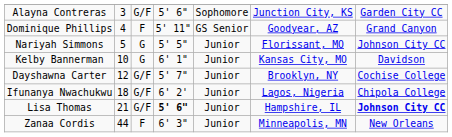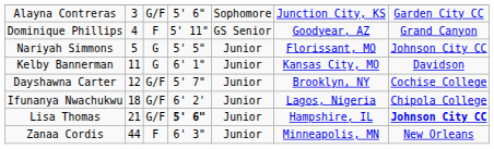 <table class="wikitable sortable" style="text-align: center">
 <tr align=center>
 </tr>
 <tr>
 <td>Alayna Contreras</td>
 <td>3</td>
 <td>G/F</td>
 <td>5' 6"</td>
 <td>Sophomore</td>
 <td><a href='#'>Junction City, KS</a></td>
 <td><a href='#'>Garden City CC</a></td>
 </tr>
 <tr>
 <td>Dominique Phillips</td>
 <td>4</td>
 <td>F</td>
 <td>5' 11"</td>
 <td>GS Senior</td>
 <td><a href='#'>Goodyear, AZ</a></td>
 <td><a href='#'>Grand Canyon</a></td>
 </tr>
 <tr>
 <td>Nariyah Simmons</td>
 <td>5</td>
 <td>G</td>
 <td>5' 5"</td>
 <td>Junior</td>
 <td><a href='#'>Florissant, MO</a></td>
 <td><a href='#'>Johnson City CC</a></td>
 </tr>
 <tr>
 <td>Kelby Bannerman</td>
-<td>10</td>
+<td>11</td>
 <td>G</td>
 <td>6' 1"</td>
 <td>Junior</td>
 <td><a href='#'>Kansas City, MO</a></td>
 <td><a href='#'>Davidson</a></td>
 </tr>
 <tr>
 <td>Dayshawna Carter</td>
 <td>12</td>
 <td>G/F</td>
 <td>5' 7"</td>
 <td>Junior</td>
 <td><a href='#'>Brooklyn, NY</a></td>
 <td><a href='#'>Cochise College</a></td>
 </tr>
 <tr>
 <td>Ifunanya Nwachukwu</td>
 <td>18</td>
 <td>G/F</td>
 <td>6' 2'</td>
 <td>Junior</td>
 <td><a href='#'>Lagos, Nigeria</a></td>
 <td><a href='#'>Chipola College</a></td>
 </tr>
 <tr>
 <td>Lisa Thomas</td>
 <td>21</td>
 <td>G/F</td>
 <td><strong>5' 6"</strong></td>
 <td>Junior</td>
 <td><a href='#'>Hampshire, IL</a></td>
 <td><strong><a href='#'>Johnson City CC</a></strong></td>
 </tr>
 <tr>
 <td>Zanaa Cordis</td>
 <td>44</td>
 <td>F</td>
 <td>6' 3"</td>
 <td>Junior</td>
 <td><a href='#'>Minneapolis, MN</a></td>
 <td><a href='#'>New Orleans</a></td>
 </tr>
 </table>
